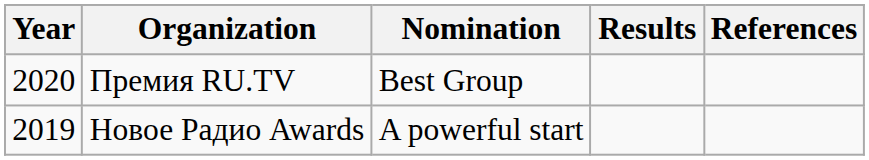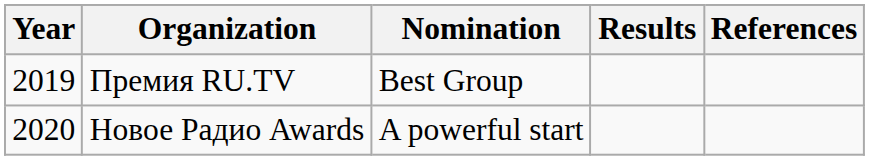 <table class="wikitable">
 <tr>
 <th align="left">Year</th>
 <th style="text-align:center;">Organization</th>
 <th style="text-align:center;">Nomination</th>
 <th style="text-align:center;">Results</th>
 <th style="text-align:center;">References</th>
 </tr>
 <tr>
-<td rowspan="1">2020</td>
+<td rowspan="1">2019</td>
 <td>Премия RU.TV</td>
 <td>Best Group</td>
 <td></td>
 <td></td>
 </tr>
 <tr>
-<td rowspan="1">2019</td>
+<td rowspan="1">2020</td>
 <td>Новое Радио Awards</td>
 <td>A powerful start</td>
 <td></td>
 <td></td>
 </tr>
 </table>
